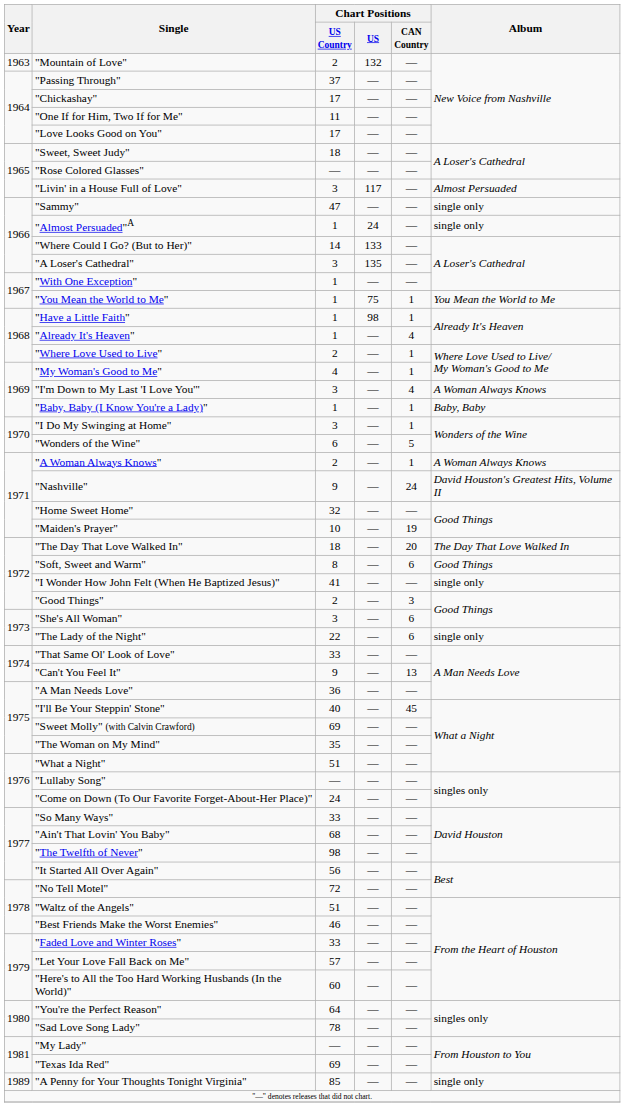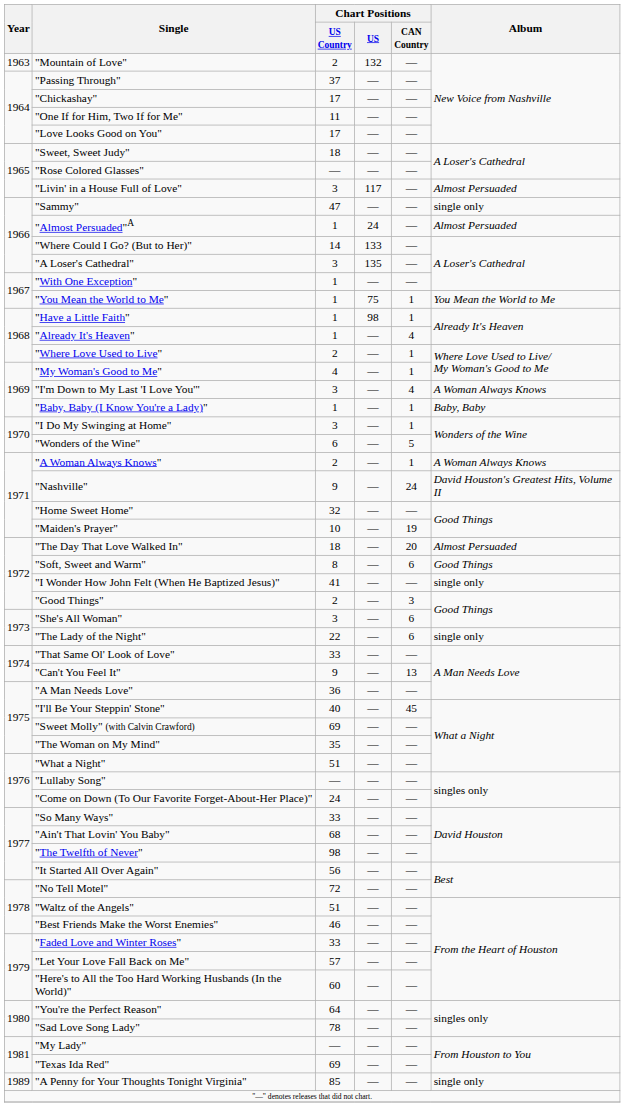 <table class="wikitable">
 <tr>
 <th rowspan="2">Year</th>
 <th rowspan="2">Single</th>
 <th colspan="3">Chart Positions</th>
 <th rowspan="2">Album</th>
 </tr>
 <tr>
 <th width="45"><small><a href='#'>US Country</a></small></th>
 <th width="45"><small><a href='#'>US</a></small></th>
 <th width="45"><small>CAN Country</small></th>
 </tr>
 <tr>
 <td>1963</td>
 <td>"Mountain of Love"</td>
 <td align="center">2</td>
 <td align="center">132</td>
 <td align="center">—</td>
 <td rowspan="5"><em>New Voice from Nashville</em></td>
 </tr>
 <tr>
 <td rowspan="4">1964</td>
 <td>"Passing Through"</td>
 <td align="center">37</td>
 <td align="center">—</td>
 <td align="center">—</td>
 </tr>
 <tr>
 <td>"Chickashay"</td>
 <td align="center">17</td>
 <td align="center">—</td>
 <td align="center">—</td>
 </tr>
 <tr>
 <td>"One If for Him, Two If for Me"</td>
 <td align="center">11</td>
 <td align="center">—</td>
 <td align="center">—</td>
 </tr>
 <tr>
 <td>"Love Looks Good on You"</td>
 <td align="center">17</td>
 <td align="center">—</td>
 <td align="center">—</td>
 </tr>
 <tr>
 <td rowspan="3">1965</td>
 <td>"Sweet, Sweet Judy"</td>
 <td align="center">18</td>
 <td align="center">—</td>
 <td align="center">—</td>
 <td rowspan="2"><em>A Loser's Cathedral</em></td>
 </tr>
 <tr>
 <td>"Rose Colored Glasses"</td>
 <td align="center">—</td>
 <td align="center">—</td>
 <td align="center">—</td>
 </tr>
 <tr>
 <td>"Livin' in a House Full of Love"</td>
 <td align="center">3</td>
 <td align="center">117</td>
 <td align="center">—</td>
 <td><em>Almost Persuaded</em></td>
 </tr>
 <tr>
 <td rowspan="4">1966</td>
 <td>"Sammy"</td>
 <td align="center">47</td>
 <td align="center">—</td>
 <td align="center">—</td>
 <td>single only</td>
 </tr>
 <tr>
 <td>"<a href='#'>Almost Persuaded</a>"<sup>A</sup></td>
 <td align="center">1</td>
 <td align="center">24</td>
 <td align="center">—</td>
-<td>single only</td>
+<td><em>Almost Persuaded</em></td>
 </tr>
 <tr>
 <td>"Where Could I Go? (But to Her)"</td>
 <td align="center">14</td>
 <td align="center">133</td>
 <td align="center">—</td>
 <td rowspan="3"><em>A Loser's Cathedral</em></td>
 </tr>
 <tr>
 <td>"A Loser's Cathedral"</td>
 <td align="center">3</td>
 <td align="center">135</td>
 <td align="center">—</td>
 </tr>
 <tr>
 <td rowspan="2">1967</td>
 <td>"<a href='#'>With One Exception</a>"</td>
 <td align="center">1</td>
 <td align="center">—</td>
 <td align="center">—</td>
 </tr>
 <tr>
 <td>"<a href='#'>You Mean the World to Me</a>"</td>
 <td align="center">1</td>
 <td align="center">75</td>
 <td align="center">1</td>
 <td><em>You Mean the World to Me</em></td>
 </tr>
 <tr>
 <td rowspan="3">1968</td>
 <td>"<a href='#'>Have a Little Faith</a>"</td>
 <td align="center">1</td>
 <td align="center">98</td>
 <td align="center">1</td>
 <td rowspan="2"><em>Already It's Heaven</em></td>
 </tr>
 <tr>
 <td>"<a href='#'>Already It's Heaven</a>"</td>
 <td align="center">1</td>
 <td align="center">—</td>
 <td align="center">4</td>
 </tr>
 <tr>
 <td>"<a href='#'>Where Love Used to Live</a>"</td>
 <td align="center">2</td>
 <td align="center">—</td>
 <td align="center">1</td>
 <td rowspan="2"><em>Where Love Used to Live/<br>My Woman's Good to Me</em></td>
 </tr>
 <tr>
 <td rowspan="3">1969</td>
 <td>"<a href='#'>My Woman's Good to Me</a>"</td>
 <td align="center">4</td>
 <td align="center">—</td>
 <td align="center">1</td>
 </tr>
 <tr>
 <td>"I'm Down to My Last 'I Love You'"</td>
 <td align="center">3</td>
 <td align="center">—</td>
 <td align="center">4</td>
 <td><em>A Woman Always Knows</em></td>
 </tr>
 <tr>
 <td>"<a href='#'>Baby, Baby (I Know You're a Lady)</a>"</td>
 <td align="center">1</td>
 <td align="center">—</td>
 <td align="center">1</td>
 <td><em>Baby, Baby</em></td>
 </tr>
 <tr>
 <td rowspan="2">1970</td>
 <td>"I Do My Swinging at Home"</td>
 <td align="center">3</td>
 <td align="center">—</td>
 <td align="center">1</td>
 <td rowspan="2"><em>Wonders of the Wine</em></td>
 </tr>
 <tr>
 <td>"Wonders of the Wine"</td>
 <td align="center">6</td>
 <td align="center">—</td>
 <td align="center">5</td>
 </tr>
 <tr>
 <td rowspan="4">1971</td>
 <td>"<a href='#'>A Woman Always Knows</a>"</td>
 <td align="center">2</td>
 <td align="center">—</td>
 <td align="center">1</td>
 <td><em>A Woman Always Knows</em></td>
 </tr>
 <tr>
 <td>"Nashville"</td>
 <td align="center">9</td>
 <td align="center">—</td>
 <td align="center">24</td>
 <td><em>David Houston's Greatest Hits, Volume II</em></td>
 </tr>
 <tr>
 <td>"Home Sweet Home"</td>
 <td align="center">32</td>
 <td align="center">—</td>
 <td align="center">—</td>
 <td rowspan="2"><em>Good Things</em></td>
 </tr>
 <tr>
 <td>"Maiden's Prayer"</td>
 <td align="center">10</td>
 <td align="center">—</td>
 <td align="center">19</td>
 </tr>
 <tr>
 <td rowspan="4">1972</td>
 <td>"The Day That Love Walked In"</td>
 <td align="center">18</td>
 <td align="center">—</td>
 <td align="center">20</td>
-<td><em>The Day That Love Walked In</em></td>
+<td><em>Almost Persuaded</em></td>
 </tr>
 <tr>
 <td>"Soft, Sweet and Warm"</td>
 <td align="center">8</td>
 <td align="center">—</td>
 <td align="center">6</td>
 <td><em>Good Things</em></td>
 </tr>
 <tr>
 <td>"I Wonder How John Felt (When He Baptized Jesus)"</td>
 <td align="center">41</td>
 <td align="center">—</td>
 <td align="center">—</td>
 <td>single only</td>
 </tr>
 <tr>
 <td>"Good Things"</td>
 <td align="center">2</td>
 <td align="center">—</td>
 <td align="center">3</td>
 <td rowspan="2"><em>Good Things</em></td>
 </tr>
 <tr>
 <td rowspan="2">1973</td>
 <td>"She's All Woman"</td>
 <td align="center">3</td>
 <td align="center">—</td>
 <td align="center">6</td>
 </tr>
 <tr>
 <td>"The Lady of the Night"</td>
 <td align="center">22</td>
 <td align="center">—</td>
 <td align="center">6</td>
 <td>single only</td>
 </tr>
 <tr>
 <td rowspan="2">1974</td>
 <td>"That Same Ol' Look of Love"</td>
 <td align="center">33</td>
 <td align="center">—</td>
 <td align="center">—</td>
 <td rowspan="3"><em>A Man Needs Love</em></td>
 </tr>
 <tr>
 <td>"Can't You Feel It"</td>
 <td align="center">9</td>
 <td align="center">—</td>
 <td align="center">13</td>
 </tr>
 <tr>
 <td rowspan="4">1975</td>
 <td>"A Man Needs Love"</td>
 <td align="center">36</td>
 <td align="center">—</td>
 <td align="center">—</td>
 </tr>
 <tr>
 <td>"I'll Be Your Steppin' Stone"</td>
 <td align="center">40</td>
 <td align="center">—</td>
 <td align="center">45</td>
 <td rowspan="4"><em>What a Night</em></td>
 </tr>
 <tr>
 <td>"Sweet Molly" <small>(with Calvin Crawford)</small></td>
 <td align="center">69</td>
 <td align="center">—</td>
 <td align="center">—</td>
 </tr>
 <tr>
 <td>"The Woman on My Mind"</td>
 <td align="center">35</td>
 <td align="center">—</td>
 <td align="center">—</td>
 </tr>
 <tr>
 <td rowspan="3">1976</td>
 <td>"What a Night"</td>
 <td align="center">51</td>
 <td align="center">—</td>
 <td align="center">—</td>
 </tr>
 <tr>
 <td>"Lullaby Song"</td>
 <td align="center">—</td>
 <td align="center">—</td>
 <td align="center">—</td>
 <td rowspan="2">singles only</td>
 </tr>
 <tr>
 <td>"Come on Down (To Our Favorite Forget-About-Her Place)"</td>
 <td align="center">24</td>
 <td align="center">—</td>
 <td align="center">—</td>
 </tr>
 <tr>
 <td rowspan="4">1977</td>
 <td>"So Many Ways"</td>
 <td align="center">33</td>
 <td align="center">—</td>
 <td align="center">—</td>
 <td rowspan="3"><em>David Houston</em></td>
 </tr>
 <tr>
 <td>"Ain't That Lovin' You Baby"</td>
 <td align="center">68</td>
 <td align="center">—</td>
 <td align="center">—</td>
 </tr>
 <tr>
 <td>"<a href='#'>The Twelfth of Never</a>"</td>
 <td align="center">98</td>
 <td align="center">—</td>
 <td align="center">—</td>
 </tr>
 <tr>
 <td>"It Started All Over Again"</td>
 <td align="center">56</td>
 <td align="center">—</td>
 <td align="center">—</td>
 <td rowspan="2"><em>Best</em></td>
 </tr>
 <tr>
 <td rowspan="3">1978</td>
 <td>"No Tell Motel"</td>
 <td align="center">72</td>
 <td align="center">—</td>
 <td align="center">—</td>
 </tr>
 <tr>
 <td>"Waltz of the Angels"</td>
 <td align="center">51</td>
 <td align="center">—</td>
 <td align="center">—</td>
 <td rowspan="5"><em>From the Heart of Houston</em></td>
 </tr>
 <tr>
 <td>"Best Friends Make the Worst Enemies"</td>
 <td align="center">46</td>
 <td align="center">—</td>
 <td align="center">—</td>
 </tr>
 <tr>
 <td rowspan="3">1979</td>
 <td>"<a href='#'>Faded Love and Winter Roses</a>"</td>
 <td align="center">33</td>
 <td align="center">—</td>
 <td align="center">—</td>
 </tr>
 <tr>
 <td>"Let Your Love Fall Back on Me"</td>
 <td align="center">57</td>
 <td align="center">—</td>
 <td align="center">—</td>
 </tr>
 <tr>
 <td>"Here's to All the Too Hard Working Husbands (In the World)"</td>
 <td align="center">60</td>
 <td align="center">—</td>
 <td align="center">—</td>
 </tr>
 <tr>
 <td rowspan="2">1980</td>
 <td>"You're the Perfect Reason"</td>
 <td align="center">64</td>
 <td align="center">—</td>
 <td align="center">—</td>
 <td rowspan="2">singles only</td>
 </tr>
 <tr>
 <td>"Sad Love Song Lady"</td>
 <td align="center">78</td>
 <td align="center">—</td>
 <td align="center">—</td>
 </tr>
 <tr>
 <td rowspan="2">1981</td>
 <td>"My Lady"</td>
 <td align="center">—</td>
 <td align="center">—</td>
 <td align="center">—</td>
 <td rowspan="2"><em>From Houston to You</em></td>
 </tr>
 <tr>
 <td>"Texas Ida Red"</td>
 <td align="center">69</td>
 <td align="center">—</td>
 <td align="center">—</td>
 </tr>
 <tr>
 <td>1989</td>
 <td>"A Penny for Your Thoughts Tonight Virginia"</td>
 <td align="center">85</td>
 <td align="center">—</td>
 <td align="center">—</td>
 <td>single only</td>
 </tr>
 <tr>
 <td align="center" colspan="6" style="font-size: 8pt">"—" denotes releases that did not chart.</td>
 </tr>
 <tr>
 </tr>
 </table>
